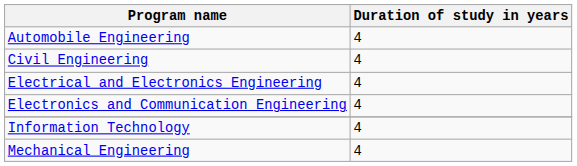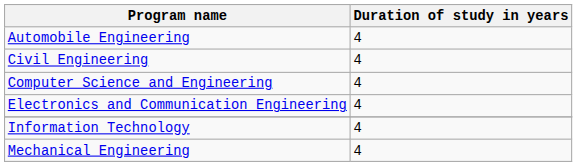 <table class="wikitable">
 <tr>
 <th>Program name</th>
 <th>Duration of study in years</th>
 </tr>
 <tr>
 <td><a href='#'>Automobile Engineering</a></td>
 <td>4</td>
 </tr>
 <tr>
 <td><a href='#'>Civil Engineering</a></td>
 <td>4</td>
 </tr>
 <tr>
-<td><a href='#'>Electrical and Electronics Engineering</a></td>
+<td><a href='#'>Computer Science and Engineering</a></td>
 <td>4</td>
 </tr>
 <tr>
 <td><a href='#'>Electronics and Communication Engineering</a></td>
 <td>4</td>
 </tr>
 <tr>
 </tr>
 <tr>
 <td><a href='#'>Information Technology</a></td>
 <td>4</td>
 </tr>
 <tr>
 <td><a href='#'>Mechanical Engineering</a></td>
 <td>4</td>
 </tr>
 </table>
